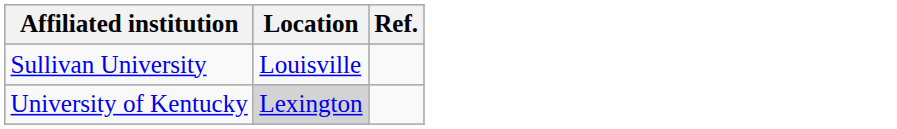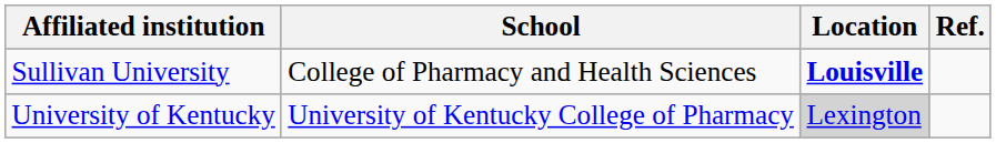 <table class="wikitable sortable">
 <tr>
 <th>Affiliated institution</th>
+<th>School</th>
 <th>Location</th>
 <th>Ref.</th>
 </tr>
 <tr>
 <td><a href='#'>Sullivan University</a></td>
-<td><a href='#'>Louisville</a></td>
+<td>College of Pharmacy and Health Sciences</td>
+<td><strong><a href='#'>Louisville</a></strong></td>
 <td></td>
 </tr>
 <tr>
 <td><a href='#'>University of Kentucky</a></td>
+<td><a href='#'>University of Kentucky College of Pharmacy</a></td>
 <td style="background: lightgrey;"><a href='#'>Lexington</a></td>
 <td></td>
 </tr>
 </table>
